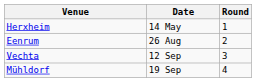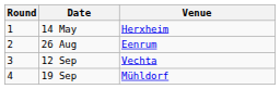 <table class="wikitable" style="font-size: 100%">
 <tr>
+<th width=30>Round</th>
+<th width=100>Date</th>
 <th width=200>Venue</th>
-<th width=100>Date</th>
-<th width=30>Round</th>
 </tr>
 <tr>
+<td>1</td>
+<td>14 May</td>
 <td> <a href='#'>Herxheim</a></td>
-<td>14 May</td>
-<td>1</td>
 </tr>
 <tr>
+<td>2</td>
+<td>26 Aug</td>
 <td> <a href='#'>Eenrum</a></td>
-<td>26 Aug</td>
-<td>2</td>
 </tr>
 <tr>
+<td>3</td>
+<td>12 Sep</td>
 <td> <a href='#'>Vechta</a></td>
-<td>12 Sep</td>
-<td>3</td>
 </tr>
 <tr>
+<td>4</td>
+<td>19 Sep</td>
 <td> <a href='#'>Mühldorf</a></td>
-<td>19 Sep</td>
-<td>4</td>
 </tr>
 </table>
